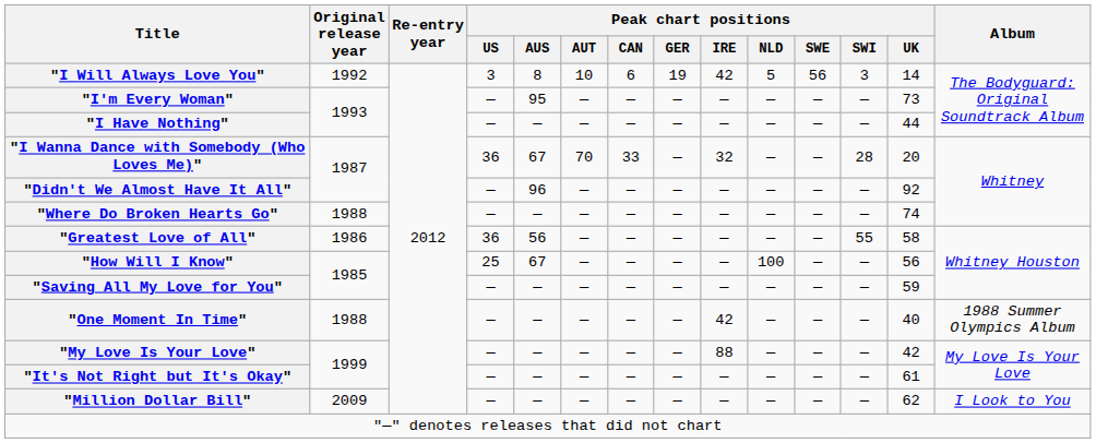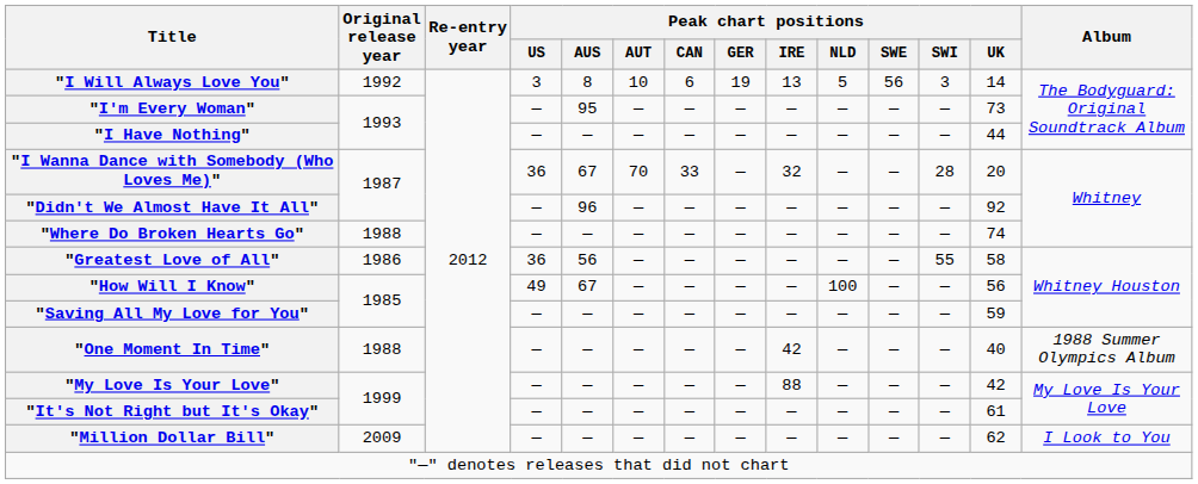 <table class="wikitable plainrowheaders" style="text-align:center;" border="1">
 <tr>
 <th scope="col" rowspan="2" style="width:20em;">Title</th>
 <th scope="col" rowspan="2" style="width:10em:">Original<br>release<br>year</th>
 <th scope="col" rowspan="2" style="width:10em:">Re-entry<br>year</th>
 <th scope="col" colspan="10">Peak chart positions</th>
 <th scope="col" rowspan="2" style="width:10em;">Album</th>
 </tr>
 <tr>
 <th scope="col" style="width:3em; font-size:90%;">US<br></th>
 <th scope="col" style="width:3em; font-size:90%;">AUS<br></th>
 <th scope="col" style="width:3em; font-size:90%;">AUT<br></th>
 <th scope="col" style="width:3em; font-size:90%;">CAN<br></th>
 <th scope="col" style="width:3em; font-size:90%;">GER<br></th>
 <th scope="col" style="width:3em; font-size:90%;">IRE<br></th>
 <th scope="col" style="width:3em; font-size:90%;">NLD<br></th>
 <th scope="col" style="width:3em; font-size:90%;">SWE<br></th>
 <th scope="col" style="width:3em; font-size:90%;">SWI<br></th>
 <th scope="col" style="width:3em; font-size:90%;">UK<br></th>
 </tr>
 <tr>
 <th scope="row">"<a href='#'>I Will Always Love You</a>"</th>
 <td>1992</td>
 <td rowspan=13>2012</td>
 <td>3</td>
 <td>8</td>
 <td>10</td>
 <td>6</td>
 <td>19</td>
-<td>42</td>
+<td>13</td>
 <td>5</td>
 <td>56</td>
 <td>3</td>
 <td>14</td>
 <td rowspan=3><em><a href='#'>The Bodyguard: Original Soundtrack Album</a></em></td>
 </tr>
 <tr>
 <th scope="row">"<a href='#'>I'm Every Woman</a>"</th>
 <td rowspan=2>1993</td>
 <td>—</td>
 <td>95</td>
 <td>—</td>
 <td>—</td>
 <td>—</td>
 <td>—</td>
 <td>—</td>
 <td>—</td>
 <td>—</td>
 <td>73</td>
 </tr>
 <tr>
 <th scope="row">"<a href='#'>I Have Nothing</a>"</th>
 <td>—</td>
 <td>—</td>
 <td>—</td>
 <td>—</td>
 <td>—</td>
 <td>—</td>
 <td>—</td>
 <td>—</td>
 <td>—</td>
 <td>44</td>
 </tr>
 <tr>
 <th scope="row">"<a href='#'>I Wanna Dance with Somebody (Who Loves Me)</a>"</th>
 <td rowspan=2>1987</td>
 <td>36</td>
 <td>67</td>
 <td>70</td>
 <td>33</td>
 <td>—</td>
 <td>32</td>
 <td>—</td>
 <td>—</td>
 <td>28</td>
 <td>20</td>
 <td rowspan=3><em><a href='#'>Whitney</a></em></td>
 </tr>
 <tr>
 <th scope="row">"<a href='#'>Didn't We Almost Have It All</a>"</th>
 <td>—</td>
 <td>96</td>
 <td>—</td>
 <td>—</td>
 <td>—</td>
 <td>—</td>
 <td>—</td>
 <td>—</td>
 <td>—</td>
 <td>92</td>
 </tr>
 <tr>
 <th scope="row">"<a href='#'>Where Do Broken Hearts Go</a>"</th>
 <td>1988</td>
 <td>—</td>
 <td>—</td>
 <td>—</td>
 <td>—</td>
 <td>—</td>
 <td>—</td>
 <td>—</td>
 <td>—</td>
 <td>—</td>
 <td>74</td>
 </tr>
 <tr>
 <th scope="row">"<a href='#'>Greatest Love of All</a>"</th>
 <td>1986</td>
 <td>36</td>
 <td>56</td>
 <td>—</td>
 <td>—</td>
 <td>—</td>
 <td>—</td>
 <td>—</td>
 <td>—</td>
 <td>55</td>
 <td>58</td>
 <td rowspan=3><em><a href='#'>Whitney Houston</a></em></td>
 </tr>
 <tr>
 <th scope="row">"<a href='#'>How Will I Know</a>"</th>
 <td rowspan=2>1985</td>
-<td>25</td>
+<td>49</td>
 <td>67</td>
 <td>—</td>
 <td>—</td>
 <td>—</td>
 <td>—</td>
 <td>100</td>
 <td>—</td>
 <td>—</td>
 <td>56</td>
 </tr>
 <tr>
 <th scope="row">"<a href='#'>Saving All My Love for You</a>"</th>
 <td>—</td>
 <td>—</td>
 <td>—</td>
 <td>—</td>
 <td>—</td>
 <td>—</td>
 <td>—</td>
 <td>—</td>
 <td>—</td>
 <td>59</td>
 </tr>
 <tr>
 <th scope="row">"<a href='#'>One Moment In Time</a>"</th>
 <td>1988</td>
 <td>—</td>
 <td>—</td>
 <td>—</td>
 <td>—</td>
 <td>—</td>
 <td>42</td>
 <td>—</td>
 <td>—</td>
 <td>—</td>
 <td>40</td>
 <td><em>1988 Summer Olympics Album</em></td>
 </tr>
 <tr>
 <th scope="row">"<a href='#'>My Love Is Your Love</a>"</th>
 <td rowspan=2>1999</td>
 <td>—</td>
 <td>—</td>
 <td>—</td>
 <td>—</td>
 <td>—</td>
 <td>88</td>
 <td>—</td>
 <td>—</td>
 <td>—</td>
 <td>42</td>
 <td rowspan=2><em><a href='#'>My Love Is Your Love</a></em></td>
 </tr>
 <tr>
 <th scope="row">"<a href='#'>It's Not Right but It's Okay</a>"</th>
 <td>—</td>
 <td>—</td>
 <td>—</td>
 <td>—</td>
 <td>—</td>
 <td>—</td>
 <td>—</td>
 <td>—</td>
 <td>—</td>
 <td>61</td>
 </tr>
 <tr>
 <th scope="row">"<a href='#'>Million Dollar Bill</a>"</th>
 <td>2009</td>
 <td>—</td>
 <td>—</td>
 <td>—</td>
 <td>—</td>
 <td>—</td>
 <td>—</td>
 <td>—</td>
 <td>—</td>
 <td>—</td>
 <td>62</td>
 <td><em><a href='#'>I Look to You</a></em></td>
 </tr>
 <tr>
 <td colspan="19" style="text-align:center;">"—" denotes releases that did not chart</td>
 </tr>
 </table>
